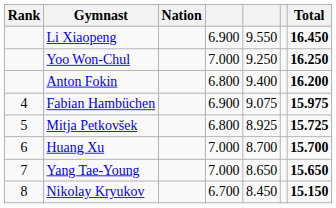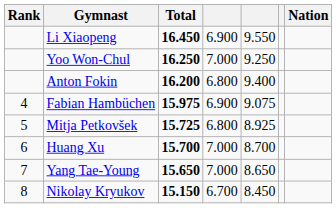 <table class="wikitable sortable" style="text-align:center;">
 <tr>
 <th>Rank</th>
 <th>Gymnast</th>
-<th>Nation</th>
+<th>Total</th>
 <th></th>
 <th></th>
 <th></th>
-<th>Total</th>
+<th>Nation</th>
 </tr>
 <tr>
 <td></td>
 <td align=left><a href='#'>Li Xiaopeng</a></td>
-<td align=left></td>
+<td><strong>16.450</strong></td>
 <td>6.900</td>
 <td>9.550</td>
 <td></td>
-<td><strong>16.450</strong></td>
+<td align=left></td>
 </tr>
 <tr>
 <td></td>
 <td align=left><a href='#'>Yoo Won-Chul</a></td>
-<td align=left></td>
+<td><strong>16.250</strong></td>
 <td>7.000</td>
 <td>9.250</td>
 <td></td>
-<td><strong>16.250</strong></td>
+<td align=left></td>
 </tr>
 <tr>
 <td></td>
 <td align=left><a href='#'>Anton Fokin</a></td>
-<td align=left></td>
+<td><strong>16.200</strong></td>
 <td>6.800</td>
 <td>9.400</td>
 <td></td>
-<td><strong>16.200</strong></td>
+<td align=left></td>
 </tr>
 <tr>
 <td>4</td>
 <td align=left><a href='#'>Fabian Hambüchen</a></td>
-<td align=left></td>
+<td><strong>15.975</strong></td>
 <td>6.900</td>
 <td>9.075</td>
 <td></td>
-<td><strong>15.975</strong></td>
+<td align=left></td>
 </tr>
 <tr>
 <td>5</td>
 <td align=left><a href='#'>Mitja Petkovšek</a></td>
-<td align=left></td>
+<td><strong>15.725</strong></td>
 <td>6.800</td>
 <td>8.925</td>
 <td></td>
-<td><strong>15.725</strong></td>
+<td align=left></td>
 </tr>
 <tr>
 <td>6</td>
 <td align=left><a href='#'>Huang Xu</a></td>
-<td align=left></td>
+<td><strong>15.700</strong></td>
 <td>7.000</td>
 <td>8.700</td>
 <td></td>
-<td><strong>15.700</strong></td>
+<td align=left></td>
 </tr>
 <tr>
 <td>7</td>
 <td align=left><a href='#'>Yang Tae-Young</a></td>
-<td align=left></td>
+<td><strong>15.650</strong></td>
 <td>7.000</td>
 <td>8.650</td>
 <td></td>
-<td><strong>15.650</strong></td>
+<td align=left></td>
 </tr>
 <tr>
 <td>8</td>
 <td align=left><a href='#'>Nikolay Kryukov</a></td>
-<td align=left></td>
+<td><strong>15.150</strong></td>
 <td>6.700</td>
 <td>8.450</td>
 <td></td>
-<td><strong>15.150</strong></td>
+<td align=left></td>
 </tr>
 </table>
